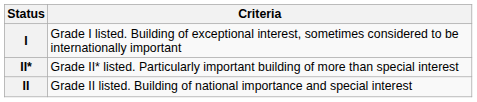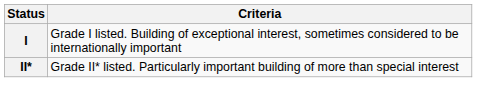 <table class="wikitable">
 <tr>
 <th scope="col">Status</th>
 <th scope="col">Criteria</th>
 </tr>
 <tr>
 <th scope="row" >I</th>
 <td>Grade I listed. Building of exceptional interest, sometimes considered to be internationally important</td>
 </tr>
 <tr>
 <th scope="row" >II*</th>
 <td>Grade II* listed. Particularly important building of more than special interest</td>
 </tr>
-<tr>
-<th scope="row" >II</th>
-<td>Grade II listed. Building of national importance and special interest</td>
-</tr>
 </table>
